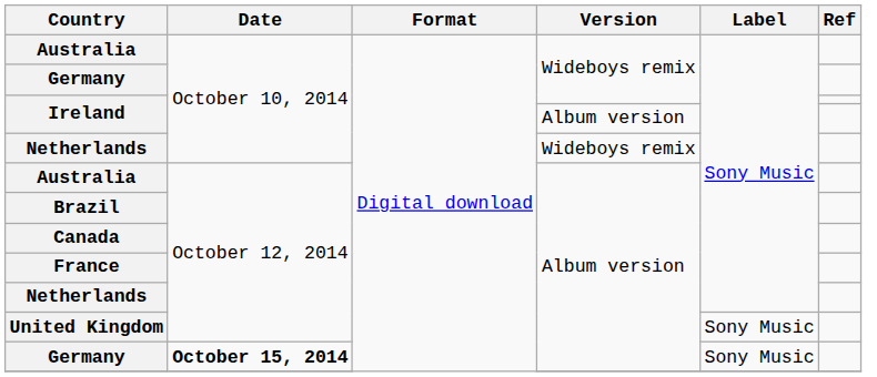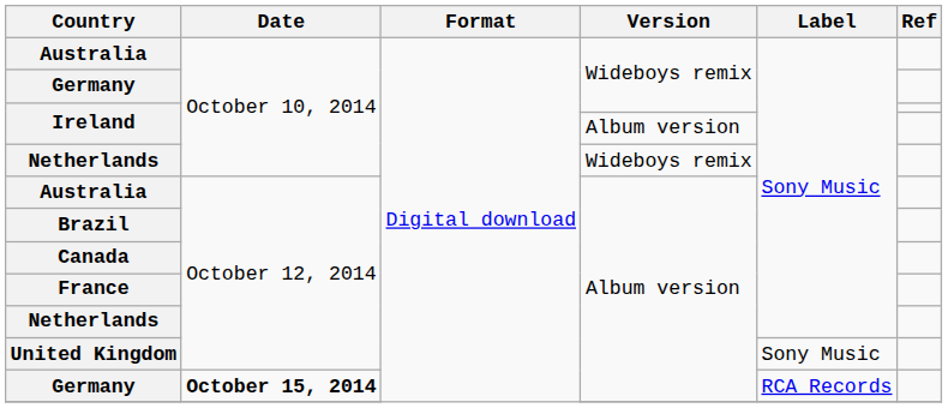 <table class="wikitable plainrowheaders">
 <tr>
 <th scope="col">Country</th>
 <th scope="col">Date</th>
 <th scope="col">Format</th>
 <th scope="col">Version</th>
 <th scope="col">Label</th>
 <th scope="col">Ref</th>
 </tr>
 <tr>
 <th scope="row">Australia</th>
 <td rowspan="5">October 10, 2014</td>
 <td rowspan="14"><a href='#'>Digital download</a></td>
 <td rowspan="3">Wideboys remix</td>
 <td rowspan="10"><a href='#'>Sony Music</a></td>
 <td></td>
 </tr>
 <tr>
 <th scope="row">Germany</th>
 <td></td>
 </tr>
 <tr>
 <th scope="row" rowspan="2">Ireland</th>
 <td></td>
 </tr>
 <tr>
 <td>Album version</td>
 <td></td>
 </tr>
 <tr>
 <th scope="row">Netherlands</th>
 <td>Wideboys remix</td>
 <td></td>
 </tr>
 <tr>
 <th scope="row">Australia</th>
 <td rowspan="6">October 12, 2014</td>
 <td rowspan="7">Album version</td>
 <td></td>
 </tr>
 <tr>
 <th scope="row">Brazil</th>
 <td></td>
 </tr>
 <tr>
 <th scope="row">Canada</th>
 <td></td>
 </tr>
 <tr>
 <th scope="row">France</th>
 <td></td>
 </tr>
 <tr>
 <th scope="row">Netherlands</th>
 <td></td>
 </tr>
 <tr>
 <th scope="row">United Kingdom</th>
 <td>Sony Music</td>
 <td></td>
 </tr>
 <tr>
 <th scope="row">Germany</th>
 <td><strong>October 15, 2014</strong></td>
-<td>Sony Music</td>
+<td><a href='#'>RCA Records</a></td>
 <td></td>
 </tr>
 <tr>
 </tr>
 </table>
